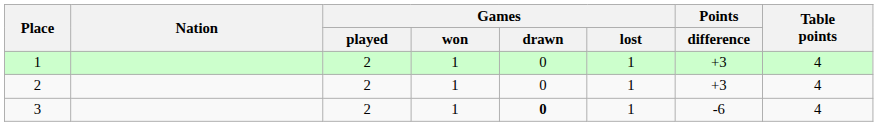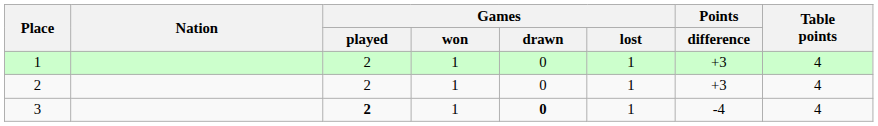 <table class="wikitable">
 <tr>
 <th rowspan="2" width="6%">Place</th>
 <th rowspan="2" width="23%">Nation</th>
 <th colspan="4" width="40%">Games</th>
 <th>Points</th>
 <th rowspan="2" width="10%">Table<br>points</th>
 </tr>
 <tr>
 <th width="8%">played</th>
 <th width="8%">won</th>
 <th width="8%">drawn</th>
 <th width="8%">lost</th>
 <th width="8%">difference</th>
 </tr>
 <tr bgcolor="ccffcc" align="center">
 <td>1</td>
 <td align="left"></td>
 <td>2</td>
 <td>1</td>
 <td>0</td>
 <td>1</td>
 <td>+3</td>
 <td>4</td>
 </tr>
 <tr align="center">
 <td>2</td>
 <td align="left"></td>
 <td>2</td>
 <td>1</td>
 <td>0</td>
 <td>1</td>
 <td>+3</td>
 <td>4</td>
 </tr>
 <tr align="center">
 <td>3</td>
 <td align="left"></td>
-<td>2</td>
+<td><strong>2</strong></td>
 <td>1</td>
 <td><strong>0</strong></td>
 <td>1</td>
-<td>-6</td>
+<td>-4</td>
 <td>4</td>
 </tr>
 </table>
